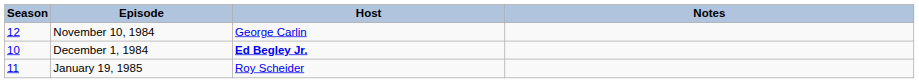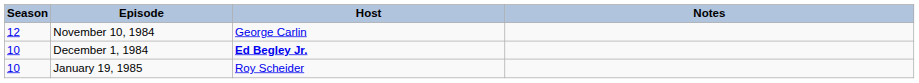 <table class="wikitable" style="width:100%;">
 <tr>
 <th style="background:#B0C4DE;" width="5%">Season</th>
 <th style="background:#B0C4DE;" width="20%">Episode</th>
 <th style="background:#B0C4DE;" width="30%">Host</th>
 <th style="background:#B0C4DE;" width="45%">Notes</th>
 </tr>
 <tr>
 <td><a href='#'>12</a></td>
 <td>November 10, 1984</td>
 <td><a href='#'>George Carlin</a></td>
 <td></td>
 </tr>
 <tr>
 <td><a href='#'>10</a></td>
 <td>December 1, 1984</td>
 <td><strong><a href='#'>Ed Begley Jr.</a></strong></td>
 <td></td>
 </tr>
 <tr>
-<td><a href='#'>11</a></td>
+<td><a href='#'>10</a></td>
 <td>January 19, 1985</td>
 <td><a href='#'>Roy Scheider</a></td>
 <td></td>
 </tr>
 </table>
